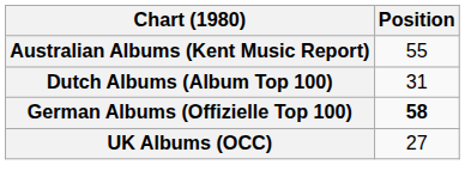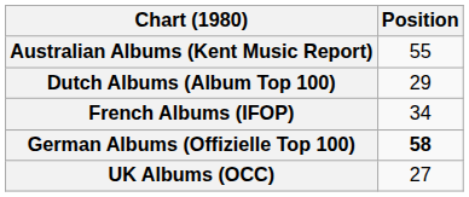 <table class="wikitable sortable plainrowheaders" style="text-align:center">
 <tr>
 <th scope="col">Chart (1980)</th>
 <th scope="col">Position</th>
 </tr>
 <tr>
 <th scope="row">Australian Albums (Kent Music Report)</th>
 <td>55</td>
 </tr>
 <tr>
 <th scope="row">Dutch Albums (Album Top 100)</th>
-<td>31</td>
+<td>29</td>
+</tr>
+<tr>
+<th scope="row">French Albums (IFOP)</th>
+<td>34</td>
 </tr>
 <tr>
 <th scope="row">German Albums (Offizielle Top 100)</th>
 <td><strong>58</strong></td>
 </tr>
 <tr>
 <th scope="row">UK Albums (OCC)</th>
 <td>27</td>
 </tr>
 </table>
